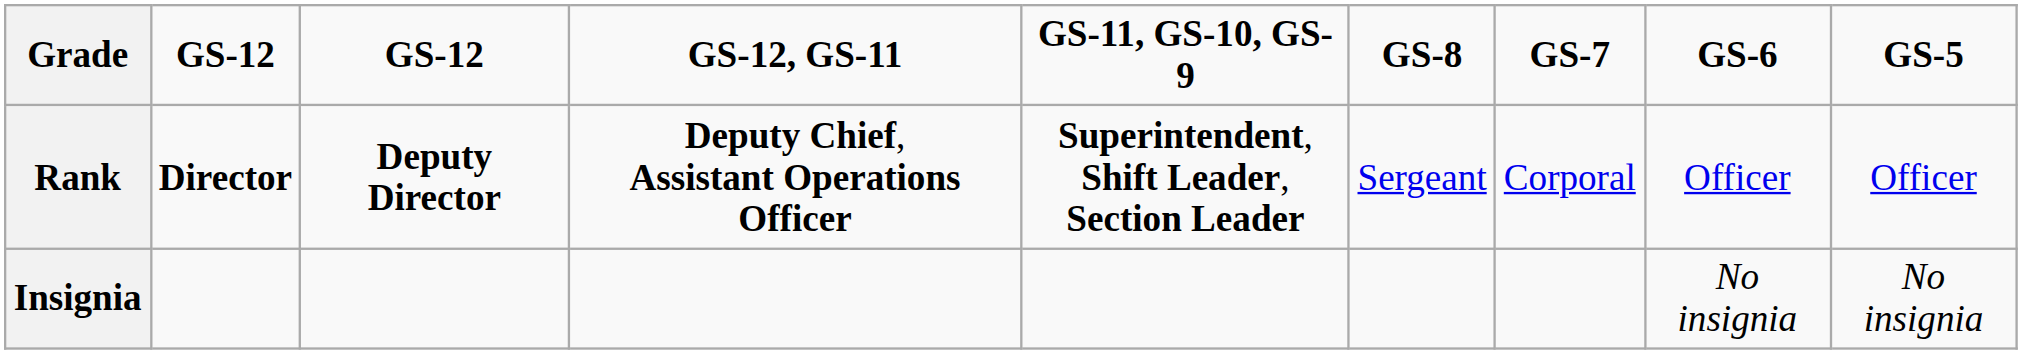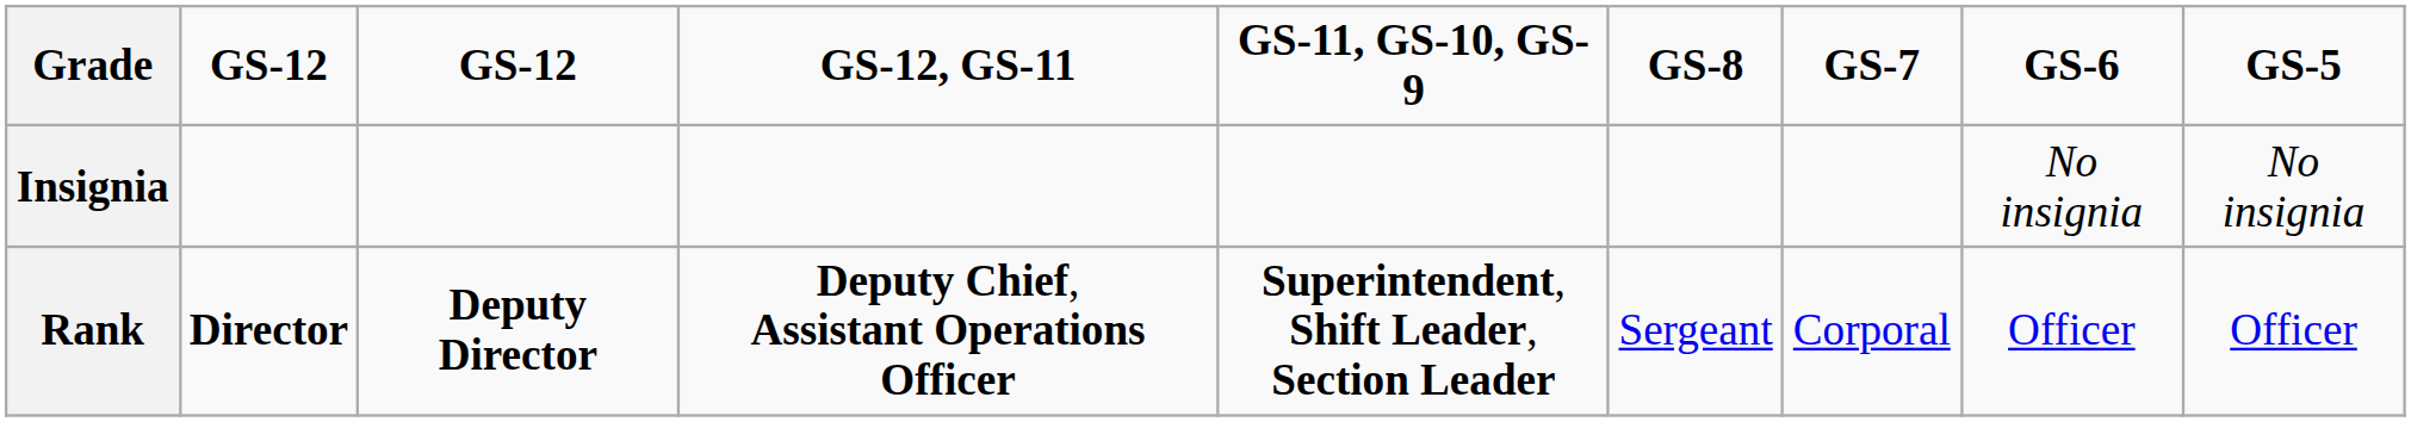 <table class="wikitable">
 <tr style="text-align:center;">
 <th>Grade</th>
 <td><strong>GS-12</strong></td>
 <td><strong>GS-12</strong></td>
 <td><strong>GS-12, GS-11</strong></td>
 <td><strong>GS-11, GS-10, GS-9</strong></td>
 <td><strong>GS-8</strong></td>
 <td><strong>GS-7</strong></td>
 <td><strong>GS-6</strong></td>
 <td><strong>GS-5</strong></td>
 </tr>
 <tr style="text-align:center;">
+<th>Insignia</th>
+<td></td>
+<td></td>
+<td></td>
+<td></td>
+<td></td>
+<td></td>
+<td><em>No insignia</em></td>
+<td><em>No insignia</em></td>
+</tr>
+<tr style="text-align:center;">
 <th>Rank</th>
 <td><strong>Director</strong></td>
 <td><strong>Deputy Director</strong></td>
 <td><strong>Deputy Chief</strong>,<br><strong>Assistant Operations Officer</strong></td>
 <td><strong>Superintendent</strong>,<br><strong>Shift Leader</strong>,<br><strong>Section Leader</strong></td>
 <td><a href='#'>Sergeant</a></td>
 <td><a href='#'>Corporal</a></td>
 <td><a href='#'>Officer</a></td>
 <td><a href='#'>Officer</a></td>
 </tr>
-<tr style="text-align:center;">
-<th>Insignia</th>
-<td></td>
-<td></td>
-<td></td>
-<td></td>
-<td></td>
-<td></td>
-<td><em>No insignia</em></td>
-<td><em>No insignia</em></td>
-</tr>
 </table>
